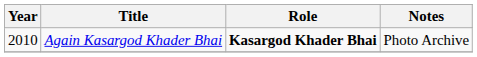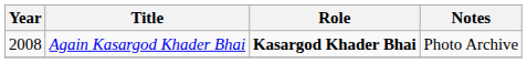 <table class="wikitable sortable">
 <tr>
 <th>Year</th>
 <th>Title</th>
 <th>Role</th>
 <th class="unsortable">Notes</th>
 </tr>
 <tr>
-<td>2010</td>
+<td>2008</td>
 <td><em><a href='#'>Again Kasargod Khader Bhai</a></em></td>
 <td><strong>Kasargod Khader Bhai</strong></td>
 <td>Photo Archive</td>
 </tr>
 <tr>
 </tr>
 </table>
